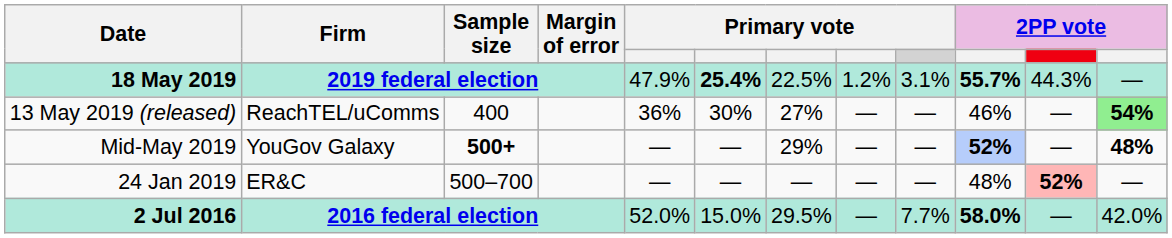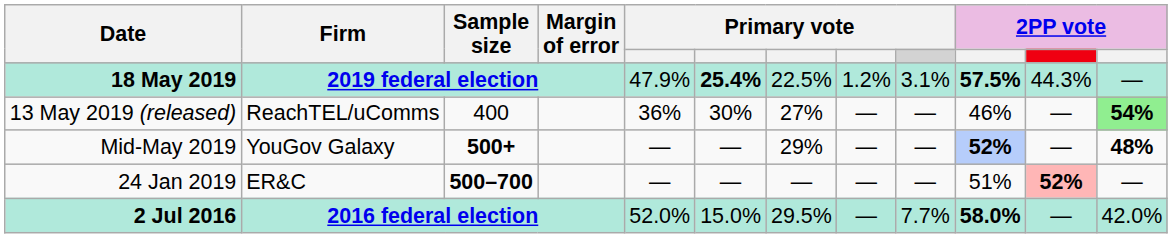 <table class="nowrap wikitable tpl-blanktable" style=text-align:center;font-size:90%>
 <tr>
 <th rowspan=2>Date</th>
 <th rowspan=2>Firm</th>
 <th rowspan=2>Sample<br>size</th>
 <th rowspan=2>Margin<br>of error</th>
 <th colspan=5>Primary vote</th>
 <th colspan=3 class=unsortable style=background:#ebbce3><a href='#'>2PP vote</a></th>
 </tr>
 <tr>
 <th style=background:></th>
 <th style=background:></th>
 <th style=background:></th>
 <th style=background:></th>
 <th style=background:lightgray></th>
 <th style=background:></th>
 <th style="background:#F00011"></th>
 <th style=background:></th>
 </tr>
 <tr style="background:#b0e9db">
 <td style="text-align:right"><strong>18 May 2019</strong></td>
 <td colspan="3" style="text-align:center"><strong><a href='#'>2019 federal election</a></strong></td>
 <td>47.9%</td>
 <td><strong>25.4%</strong></td>
 <td>22.5%</td>
 <td>1.2%</td>
 <td>3.1%</td>
-<td><strong>55.7%</strong></td>
+<td><strong>57.5%</strong></td>
 <td>44.3%</td>
 <td>—</td>
 </tr>
 <tr>
 <td style="text-align:right">13 May 2019 <em>(released)</em></td>
 <td style="text-align:left">ReachTEL/uComms</td>
 <td>400</td>
 <td></td>
 <td>36%</td>
 <td>30%</td>
 <td>27%</td>
 <td>—</td>
 <td>—</td>
 <td>46%</td>
 <td>—</td>
 <th style="background:#90ee90">54%</th>
 </tr>
 <tr>
 <td style="text-align:right">Mid-May 2019</td>
 <td style="text-align:left">YouGov Galaxy</td>
 <td><strong>500+</strong></td>
 <td></td>
 <td>—</td>
 <td>—</td>
 <td>29%</td>
 <td>—</td>
 <td>—</td>
 <th style=background:#B6CDFB>52%</th>
 <td>—</td>
 <td><strong>48%</strong></td>
 </tr>
 <tr>
 <td style="text-align:right">24 Jan 2019</td>
 <td style="text-align:left">ER&C</td>
-<td>500–700</td>
+<td><strong>500–700</strong></td>
 <td></td>
 <td>—</td>
 <td>—</td>
 <td>—</td>
 <td>—</td>
 <td>—</td>
-<td>48%</td>
+<td>51%</td>
 <th style=background:#FFB6B6>52%</th>
 <td>—</td>
 </tr>
 <tr style="background:#b0e9db">
 <td style="text-align:right"><strong>2 Jul 2016</strong></td>
 <td colspan="3" style="text-align:center"><strong><a href='#'>2016 federal election</a></strong></td>
 <td>52.0%</td>
 <td>15.0%</td>
 <td>29.5%</td>
 <td>—</td>
 <td>7.7%</td>
 <td><strong>58.0%</strong></td>
 <td>—</td>
 <td>42.0%</td>
 </tr>
 </table>
